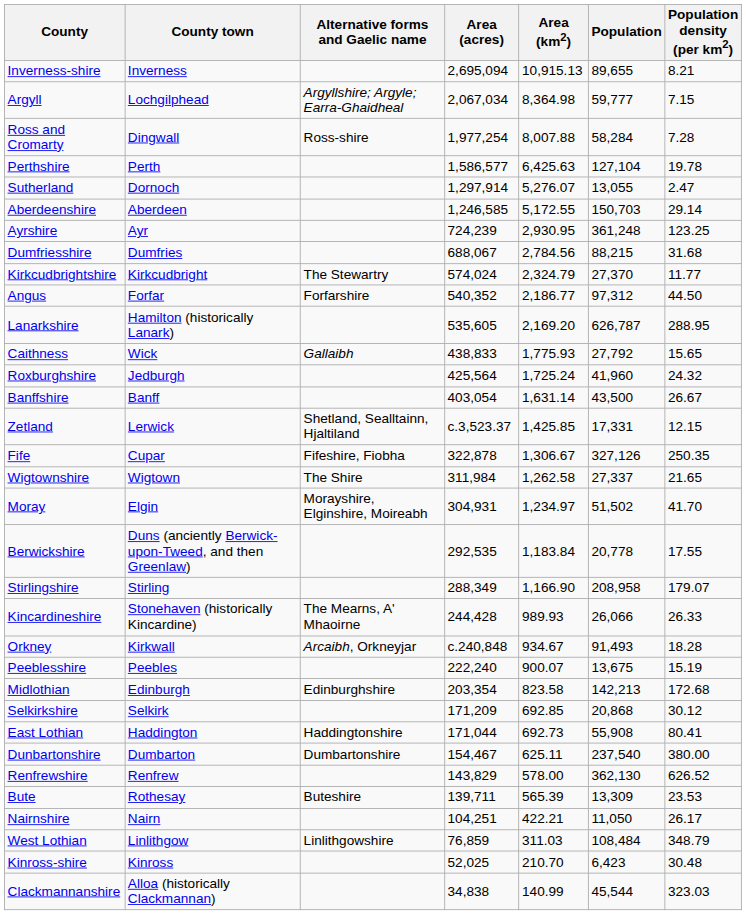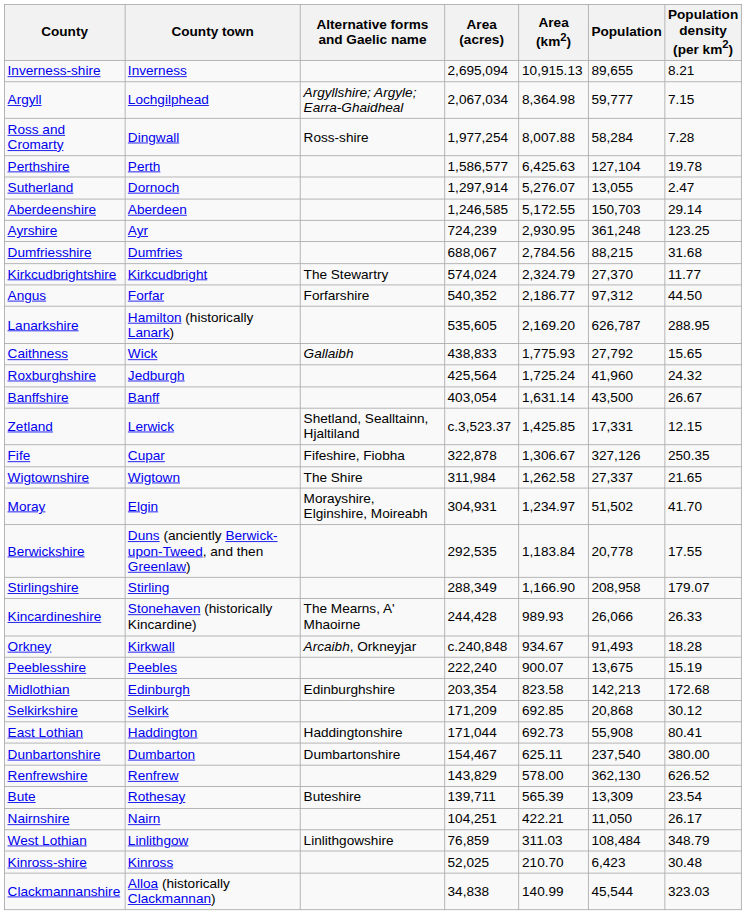 <table class="wikitable sortable">
 <tr>
 <th>County</th>
 <th>County town</th>
 <th>Alternative forms and Gaelic name</th>
 <th>Area (acres)</th>
 <th>Area (km<sup>2</sup>)</th>
 <th>Population</th>
 <th>Population<br>density<br>(per km<sup>2</sup>)</th>
 </tr>
 <tr>
 <td><a href='#'>Inverness-shire</a></td>
 <td><a href='#'>Inverness</a></td>
 <td></td>
 <td>2,695,094</td>
 <td>10,915.13</td>
 <td>89,655</td>
 <td>8.21</td>
 </tr>
 <tr>
 <td><a href='#'>Argyll</a></td>
 <td><a href='#'>Lochgilphead</a></td>
 <td><em>Argyllshire; Argyle; Earra-Ghaidheal</em></td>
 <td>2,067,034</td>
 <td>8,364.98</td>
 <td>59,777</td>
 <td>7.15</td>
 </tr>
 <tr>
 <td><a href='#'>Ross and Cromarty</a></td>
 <td><a href='#'>Dingwall</a></td>
 <td>Ross-shire</td>
 <td>1,977,254</td>
 <td>8,007.88</td>
 <td>58,284</td>
 <td>7.28</td>
 </tr>
 <tr>
 <td><a href='#'>Perthshire</a></td>
 <td><a href='#'>Perth</a></td>
 <td></td>
 <td>1,586,577</td>
 <td>6,425.63</td>
 <td>127,104</td>
 <td>19.78</td>
 </tr>
 <tr>
 <td><a href='#'>Sutherland</a></td>
 <td><a href='#'>Dornoch</a></td>
 <td></td>
 <td>1,297,914</td>
 <td>5,276.07</td>
 <td>13,055</td>
 <td>2.47</td>
 </tr>
 <tr>
 <td><a href='#'>Aberdeenshire</a></td>
 <td><a href='#'>Aberdeen</a></td>
 <td></td>
 <td>1,246,585</td>
 <td>5,172.55</td>
 <td>150,703</td>
 <td>29.14</td>
 </tr>
 <tr>
 <td><a href='#'>Ayrshire</a></td>
 <td><a href='#'>Ayr</a></td>
 <td></td>
 <td>724,239</td>
 <td>2,930.95</td>
 <td>361,248</td>
 <td>123.25</td>
 </tr>
 <tr>
 <td><a href='#'>Dumfriesshire</a></td>
 <td><a href='#'>Dumfries</a></td>
 <td></td>
 <td>688,067</td>
 <td>2,784.56</td>
 <td>88,215</td>
 <td>31.68</td>
 </tr>
 <tr>
 <td><a href='#'>Kirkcudbrightshire</a></td>
 <td><a href='#'>Kirkcudbright</a></td>
 <td>The Stewartry</td>
 <td>574,024</td>
 <td>2,324.79</td>
 <td>27,370</td>
 <td>11.77</td>
 </tr>
 <tr>
 <td><a href='#'>Angus</a></td>
 <td><a href='#'>Forfar</a></td>
 <td>Forfarshire</td>
 <td>540,352</td>
 <td>2,186.77</td>
 <td>97,312</td>
 <td>44.50</td>
 </tr>
 <tr>
 <td><a href='#'>Lanarkshire</a></td>
 <td><a href='#'>Hamilton</a> (historically <a href='#'>Lanark</a>)</td>
 <td></td>
 <td>535,605</td>
 <td>2,169.20</td>
 <td>626,787</td>
 <td>288.95</td>
 </tr>
 <tr>
 <td><a href='#'>Caithness</a></td>
 <td><a href='#'>Wick</a></td>
 <td><em>Gallaibh</em></td>
 <td>438,833</td>
 <td>1,775.93</td>
 <td>27,792</td>
 <td>15.65</td>
 </tr>
 <tr>
 <td><a href='#'>Roxburghshire</a></td>
 <td><a href='#'>Jedburgh</a></td>
 <td></td>
 <td>425,564</td>
 <td>1,725.24</td>
 <td>41,960</td>
 <td>24.32</td>
 </tr>
 <tr>
 <td><a href='#'>Banffshire</a></td>
 <td><a href='#'>Banff</a></td>
 <td></td>
 <td>403,054</td>
 <td>1,631.14</td>
 <td>43,500</td>
 <td>26.67</td>
 </tr>
 <tr>
 <td><a href='#'>Zetland</a></td>
 <td><a href='#'>Lerwick</a></td>
 <td>Shetland, Sealltainn, Hjaltiland</td>
 <td>c.3,523.37</td>
 <td>1,425.85</td>
 <td>17,331</td>
 <td>12.15</td>
 </tr>
 <tr>
 <td><a href='#'>Fife</a></td>
 <td><a href='#'>Cupar</a></td>
 <td>Fifeshire, Fiobha</td>
 <td>322,878</td>
 <td>1,306.67</td>
 <td>327,126</td>
 <td>250.35</td>
 </tr>
 <tr>
 <td><a href='#'>Wigtownshire</a></td>
 <td><a href='#'>Wigtown</a></td>
 <td>The Shire</td>
 <td>311,984</td>
 <td>1,262.58</td>
 <td>27,337</td>
 <td>21.65</td>
 </tr>
 <tr>
 <td><a href='#'>Moray</a></td>
 <td><a href='#'>Elgin</a></td>
 <td>Morayshire, Elginshire, Moireabh</td>
 <td>304,931</td>
 <td>1,234.97</td>
 <td>51,502</td>
 <td>41.70</td>
 </tr>
 <tr>
 <td><a href='#'>Berwickshire</a></td>
 <td><a href='#'>Duns</a> (anciently <a href='#'>Berwick-upon-Tweed</a>, and then <a href='#'>Greenlaw</a>)</td>
 <td></td>
 <td>292,535</td>
 <td>1,183.84</td>
 <td>20,778</td>
 <td>17.55</td>
 </tr>
 <tr>
 <td><a href='#'>Stirlingshire</a></td>
 <td><a href='#'>Stirling</a></td>
 <td></td>
 <td>288,349</td>
 <td>1,166.90</td>
 <td>208,958</td>
 <td>179.07</td>
 </tr>
 <tr>
 <td><a href='#'>Kincardineshire</a></td>
 <td><a href='#'>Stonehaven</a> (historically Kincardine)</td>
 <td>The Mearns, A' Mhaoirne</td>
 <td>244,428</td>
 <td>989.93</td>
 <td>26,066</td>
 <td>26.33</td>
 </tr>
 <tr>
 <td><a href='#'>Orkney</a></td>
 <td><a href='#'>Kirkwall</a></td>
 <td><em>Arcaibh</em>, Orkneyjar</td>
 <td>c.240,848</td>
 <td>934.67</td>
 <td>91,493</td>
 <td>18.28</td>
 </tr>
 <tr>
 <td><a href='#'>Peeblesshire</a></td>
 <td><a href='#'>Peebles</a></td>
 <td></td>
 <td>222,240</td>
 <td>900.07</td>
 <td>13,675</td>
 <td>15.19</td>
 </tr>
 <tr>
 <td><a href='#'>Midlothian</a></td>
 <td><a href='#'>Edinburgh</a></td>
 <td>Edinburghshire</td>
 <td>203,354</td>
 <td>823.58</td>
 <td>142,213</td>
 <td>172.68</td>
 </tr>
 <tr>
 <td><a href='#'>Selkirkshire</a></td>
 <td><a href='#'>Selkirk</a></td>
 <td></td>
 <td>171,209</td>
 <td>692.85</td>
 <td>20,868</td>
 <td>30.12</td>
 </tr>
 <tr>
 <td><a href='#'>East Lothian</a></td>
 <td><a href='#'>Haddington</a></td>
 <td>Haddingtonshire</td>
 <td>171,044</td>
 <td>692.73</td>
 <td>55,908</td>
 <td>80.41</td>
 </tr>
 <tr>
 <td><a href='#'>Dunbartonshire</a></td>
 <td><a href='#'>Dumbarton</a></td>
 <td>Dumbartonshire</td>
 <td>154,467</td>
 <td>625.11</td>
 <td>237,540</td>
 <td>380.00</td>
 </tr>
 <tr>
 <td><a href='#'>Renfrewshire</a></td>
 <td><a href='#'>Renfrew</a></td>
 <td></td>
 <td>143,829</td>
 <td>578.00</td>
 <td>362,130</td>
 <td>626.52</td>
 </tr>
 <tr>
 <td><a href='#'>Bute</a></td>
 <td><a href='#'>Rothesay</a></td>
 <td>Buteshire</td>
 <td>139,711</td>
 <td>565.39</td>
 <td>13,309</td>
-<td>23.53</td>
+<td>23.54</td>
 </tr>
 <tr>
 <td><a href='#'>Nairnshire</a></td>
 <td><a href='#'>Nairn</a></td>
 <td></td>
 <td>104,251</td>
 <td>422.21</td>
 <td>11,050</td>
 <td>26.17</td>
 </tr>
 <tr>
 <td><a href='#'>West Lothian</a></td>
 <td><a href='#'>Linlithgow</a></td>
 <td>Linlithgowshire</td>
 <td>76,859</td>
 <td>311.03</td>
 <td>108,484</td>
 <td>348.79</td>
 </tr>
 <tr>
 <td><a href='#'>Kinross-shire</a></td>
 <td><a href='#'>Kinross</a></td>
 <td></td>
 <td>52,025</td>
 <td>210.70</td>
 <td>6,423</td>
 <td>30.48</td>
 </tr>
 <tr>
 <td><a href='#'>Clackmannanshire</a></td>
 <td><a href='#'>Alloa</a> (historically <a href='#'>Clackmannan</a>)</td>
 <td></td>
 <td>34,838</td>
 <td>140.99</td>
 <td>45,544</td>
 <td>323.03</td>
 </tr>
 </table>
